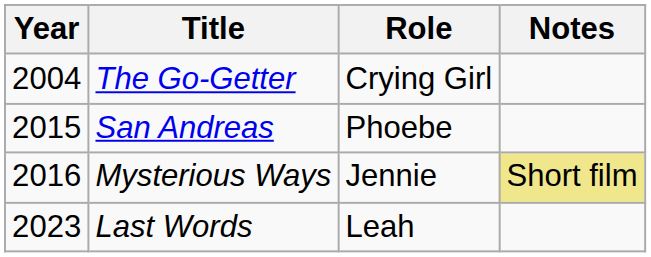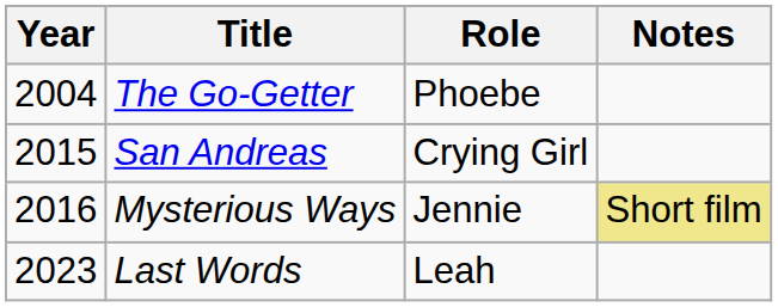 <table class="wikitable sortable">
 <tr>
 <th>Year</th>
 <th>Title</th>
 <th>Role</th>
 <th>Notes</th>
 </tr>
 <tr>
 <td>2004</td>
 <td><em><a href='#'>The Go-Getter</a></em></td>
-<td>Crying Girl</td>
+<td>Phoebe</td>
 <td></td>
 </tr>
 <tr>
 <td>2015</td>
 <td><em><a href='#'>San Andreas</a></em></td>
-<td>Phoebe</td>
+<td>Crying Girl</td>
 <td></td>
 </tr>
 <tr>
 <td>2016</td>
 <td><em>Mysterious Ways</em></td>
 <td>Jennie</td>
 <td style="background: khaki;">Short film</td>
 </tr>
 <tr>
 <td>2023</td>
 <td><em>Last Words</em></td>
 <td>Leah</td>
 <td></td>
 </tr>
 </table>
